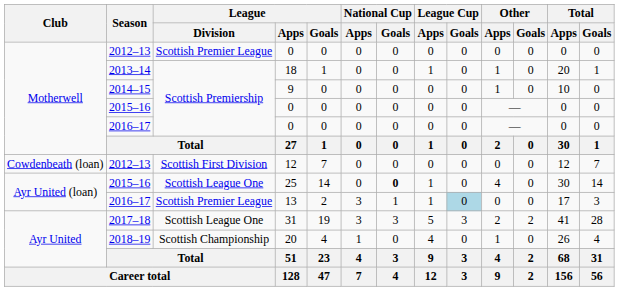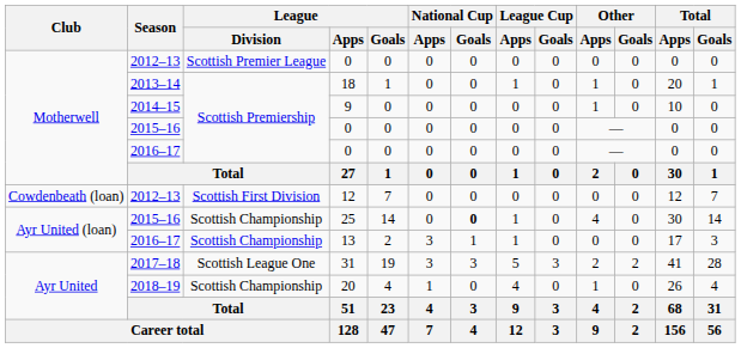 <table class="wikitable" style="text-align: center">
 <tr>
 <th rowspan="2">Club</th>
 <th rowspan="2">Season</th>
 <th colspan="3">League</th>
 <th colspan="2">National Cup</th>
 <th colspan="2">League Cup</th>
 <th colspan="2">Other</th>
 <th colspan="2">Total</th>
 </tr>
 <tr>
 <th>Division</th>
 <th>Apps</th>
 <th>Goals</th>
 <th>Apps</th>
 <th>Goals</th>
 <th>Apps</th>
 <th>Goals</th>
 <th>Apps</th>
 <th>Goals</th>
 <th>Apps</th>
 <th>Goals</th>
 </tr>
 <tr>
 <td rowspan="6"><a href='#'>Motherwell</a></td>
 <td><a href='#'>2012–13</a></td>
 <td><a href='#'>Scottish Premier League</a></td>
 <td>0</td>
 <td>0</td>
 <td>0</td>
 <td>0</td>
 <td>0</td>
 <td>0</td>
 <td>0</td>
 <td>0</td>
 <td>0</td>
 <td>0</td>
 </tr>
 <tr>
 <td><a href='#'>2013–14</a></td>
 <td rowspan=4><a href='#'>Scottish Premiership</a></td>
 <td>18</td>
 <td>1</td>
 <td>0</td>
 <td>0</td>
 <td>1</td>
 <td>0</td>
 <td>1</td>
 <td>0</td>
 <td>20</td>
 <td>1</td>
 </tr>
 <tr>
 <td><a href='#'>2014–15</a></td>
 <td>9</td>
 <td>0</td>
 <td>0</td>
 <td>0</td>
 <td>0</td>
 <td>0</td>
 <td>1</td>
 <td>0</td>
 <td>10</td>
 <td>0</td>
 </tr>
 <tr>
 <td><a href='#'>2015–16</a></td>
 <td>0</td>
 <td>0</td>
 <td>0</td>
 <td>0</td>
 <td>0</td>
 <td>0</td>
 <td colspan="2">—</td>
 <td>0</td>
 <td>0</td>
 </tr>
 <tr>
 <td><a href='#'>2016–17</a></td>
 <td>0</td>
 <td>0</td>
 <td>0</td>
 <td>0</td>
 <td>0</td>
 <td>0</td>
 <td colspan="2">—</td>
 <td>0</td>
 <td>0</td>
 </tr>
 <tr>
 <th colspan="2">Total</th>
 <th>27</th>
 <th>1</th>
 <th>0</th>
 <th>0</th>
 <th>1</th>
 <th>0</th>
 <th>2</th>
 <th>0</th>
 <th>30</th>
 <th>1</th>
 </tr>
 <tr>
 <td><a href='#'>Cowdenbeath</a> (loan)</td>
 <td><a href='#'>2012–13</a></td>
 <td><a href='#'>Scottish First Division</a></td>
 <td>12</td>
 <td>7</td>
 <td>0</td>
 <td>0</td>
 <td>0</td>
 <td>0</td>
 <td>0</td>
 <td>0</td>
 <td>12</td>
 <td>7</td>
 </tr>
 <tr>
 <td rowspan="2"><a href='#'>Ayr United</a> (loan)</td>
 <td><a href='#'>2015–16</a></td>
-<td><a href='#'>Scottish League One</a></td>
+<td>Scottish Championship</td>
 <td>25</td>
 <td>14</td>
 <td>0</td>
 <td><strong>0</strong></td>
 <td>1</td>
 <td>0</td>
 <td>4</td>
 <td>0</td>
 <td>30</td>
 <td>14</td>
 </tr>
 <tr>
 <td><a href='#'>2016–17</a></td>
-<td><a href='#'>Scottish Premier League</a></td>
+<td><a href='#'>Scottish Championship</a></td>
 <td>13</td>
 <td>2</td>
 <td>3</td>
 <td>1</td>
 <td>1</td>
-<td style="background: lightblue;">0</td>
+<td>0</td>
 <td>0</td>
 <td>0</td>
 <td>17</td>
 <td>3</td>
 </tr>
 <tr>
 <td rowspan="3"><a href='#'>Ayr United</a></td>
 <td><a href='#'>2017–18</a></td>
 <td>Scottish League One</td>
 <td>31</td>
 <td>19</td>
 <td>3</td>
 <td>3</td>
 <td>5</td>
 <td>3</td>
 <td>2</td>
 <td>2</td>
 <td>41</td>
 <td>28</td>
 </tr>
 <tr>
 <td><a href='#'>2018–19</a></td>
 <td>Scottish Championship</td>
 <td>20</td>
 <td>4</td>
 <td>1</td>
 <td>0</td>
 <td>4</td>
 <td>0</td>
 <td>1</td>
 <td>0</td>
 <td>26</td>
 <td>4</td>
 </tr>
 <tr>
 <th colspan="2">Total</th>
 <th>51</th>
 <th>23</th>
 <th>4</th>
 <th>3</th>
 <th>9</th>
 <th>3</th>
 <th>4</th>
 <th>2</th>
 <th>68</th>
 <th>31</th>
 </tr>
 <tr>
 <th colspan="3">Career total</th>
 <th>128</th>
 <th>47</th>
 <th>7</th>
 <th>4</th>
 <th>12</th>
 <th>3</th>
 <th>9</th>
 <th>2</th>
 <th>156</th>
 <th>56</th>
 </tr>
 </table>
